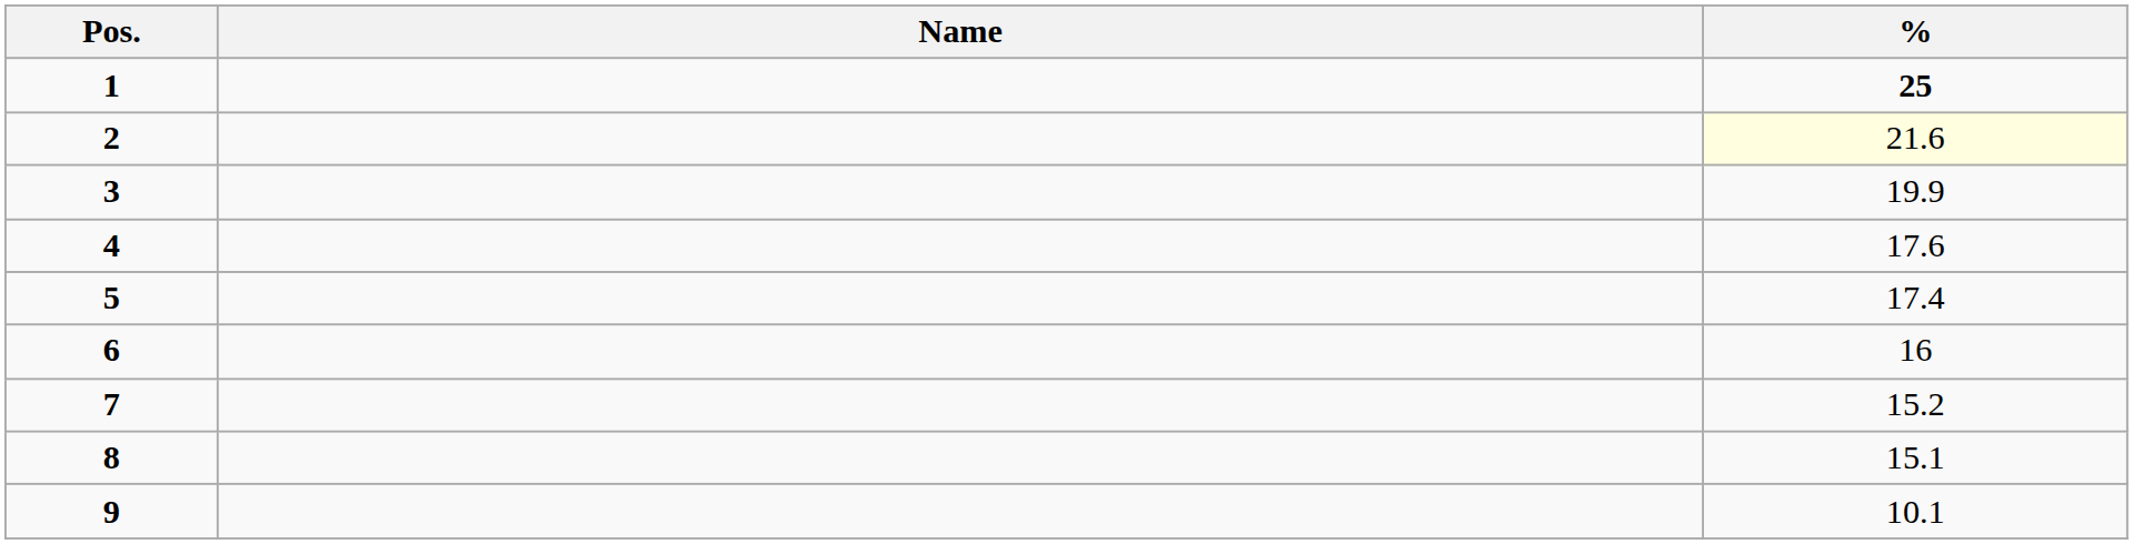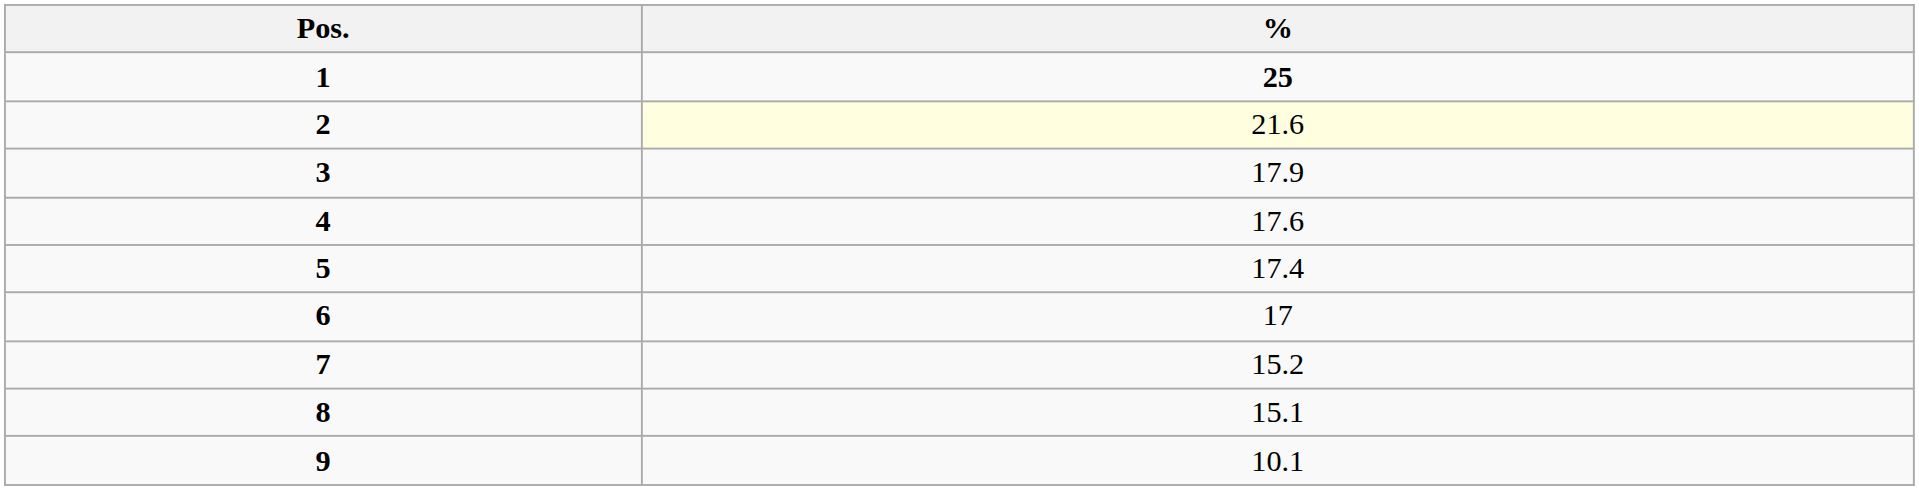 <table class="wikitable" style="width:80%;">
 <tr>
 <th style="width:10%;">Pos.</th>
-<th style="width:70%;">Name</th>
 <th style="width:20%;">%</th>
 </tr>
 <tr>
 <td align=center><strong>1</strong></td>
-<td><strong></strong></td>
 <td align=center><strong>25</strong></td>
 </tr>
 <tr>
 <td align=center><strong>2</strong></td>
-<td></td>
 <td align=center style="background: lightyellow;">21.6</td>
 </tr>
 <tr>
 <td align=center><strong>3</strong></td>
-<td></td>
-<td align=center>19.9</td>
+<td align=center>17.9</td>
 </tr>
 <tr>
 <td align=center><strong>4</strong></td>
-<td></td>
 <td align=center>17.6</td>
 </tr>
 <tr>
 <td align=center><strong>5</strong></td>
-<td></td>
 <td align=center>17.4</td>
 </tr>
 <tr>
 <td align=center><strong>6</strong></td>
-<td></td>
-<td align=center>16</td>
+<td align=center>17</td>
 </tr>
 <tr>
 <td align=center><strong>7</strong></td>
-<td></td>
 <td align=center>15.2</td>
 </tr>
 <tr>
 <td align=center><strong>8</strong></td>
-<td></td>
 <td align=center>15.1</td>
 </tr>
 <tr>
 <td align=center><strong>9</strong></td>
-<td></td>
 <td align=center>10.1</td>
 </tr>
 </table>
